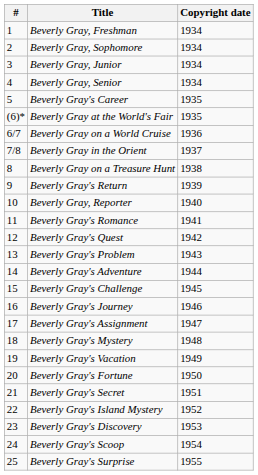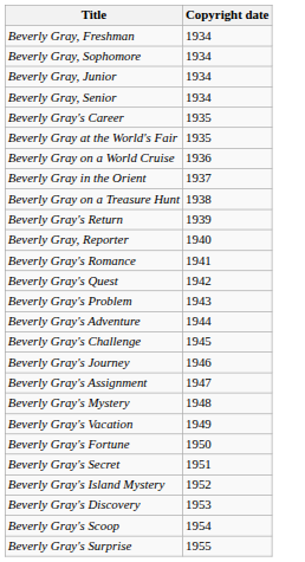 <table class="wikitable">
 <tr>
-<th>#</th>
 <th>Title</th>
 <th>Copyright date</th>
 </tr>
 <tr>
-<td>1</td>
 <td><em>Beverly Gray, Freshman</em></td>
 <td>1934</td>
 </tr>
 <tr>
-<td>2</td>
 <td><em>Beverly Gray, Sophomore</em></td>
 <td>1934</td>
 </tr>
 <tr>
-<td>3</td>
 <td><em>Beverly Gray, Junior</em></td>
 <td>1934</td>
 </tr>
 <tr>
-<td>4</td>
 <td><em>Beverly Gray, Senior</em></td>
 <td>1934</td>
 </tr>
 <tr>
-<td>5</td>
 <td><em>Beverly Gray's Career</em></td>
 <td>1935</td>
 </tr>
 <tr>
-<td>(6)*</td>
 <td><em>Beverly Gray at the World's Fair</em></td>
 <td>1935</td>
 </tr>
 <tr>
-<td>6/7</td>
 <td><em>Beverly Gray on a World Cruise</em></td>
 <td>1936</td>
 </tr>
 <tr>
-<td>7/8</td>
 <td><em>Beverly Gray in the Orient</em></td>
 <td>1937</td>
 </tr>
 <tr>
-<td>8</td>
 <td><em>Beverly Gray on a Treasure Hunt</em></td>
 <td>1938</td>
 </tr>
 <tr>
-<td>9</td>
 <td><em>Beverly Gray's Return</em></td>
 <td>1939</td>
 </tr>
 <tr>
-<td>10</td>
 <td><em>Beverly Gray, Reporter</em></td>
 <td>1940</td>
 </tr>
 <tr>
-<td>11</td>
 <td><em>Beverly Gray's Romance</em></td>
 <td>1941</td>
 </tr>
 <tr>
-<td>12</td>
 <td><em>Beverly Gray's Quest</em></td>
 <td>1942</td>
 </tr>
 <tr>
-<td>13</td>
 <td><em>Beverly Gray's Problem</em></td>
 <td>1943</td>
 </tr>
 <tr>
-<td>14</td>
 <td><em>Beverly Gray's Adventure</em></td>
 <td>1944</td>
 </tr>
 <tr>
-<td>15</td>
 <td><em>Beverly Gray's Challenge</em></td>
 <td>1945</td>
 </tr>
 <tr>
-<td>16</td>
 <td><em>Beverly Gray's Journey</em></td>
 <td>1946</td>
 </tr>
 <tr>
-<td>17</td>
 <td><em>Beverly Gray's Assignment</em></td>
 <td>1947</td>
 </tr>
 <tr>
-<td>18</td>
 <td><em>Beverly Gray's Mystery</em></td>
 <td>1948</td>
 </tr>
 <tr>
-<td>19</td>
 <td><em>Beverly Gray's Vacation</em></td>
 <td>1949</td>
 </tr>
 <tr>
-<td>20</td>
 <td><em>Beverly Gray's Fortune</em></td>
 <td>1950</td>
 </tr>
 <tr>
-<td>21</td>
 <td><em>Beverly Gray's Secret</em></td>
 <td>1951</td>
 </tr>
 <tr>
-<td>22</td>
 <td><em>Beverly Gray's Island Mystery</em></td>
 <td>1952</td>
 </tr>
 <tr>
-<td>23</td>
 <td><em>Beverly Gray's Discovery</em></td>
 <td>1953</td>
 </tr>
 <tr>
-<td>24</td>
 <td><em>Beverly Gray's Scoop</em></td>
 <td>1954</td>
 </tr>
 <tr>
-<td>25</td>
 <td><em>Beverly Gray's Surprise</em></td>
 <td>1955</td>
 </tr>
 </table>
